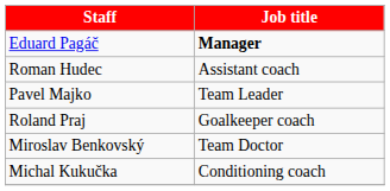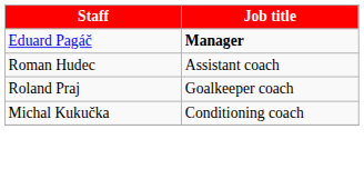 <table class="wikitable">
 <tr>
 <th style="color:white; background:#FF0000;" width=180>Staff</th>
 <th style="color:white; background:#FF0000;" width=180>Job title</th>
 </tr>
 <tr>
 <td> <a href='#'>Eduard Pagáč</a></td>
 <td><strong>Manager</strong></td>
 </tr>
 <tr>
 <td> Roman Hudec</td>
 <td>Assistant coach</td>
 </tr>
 <tr>
-<td> Pavel Majko</td>
-<td>Team Leader</td>
-</tr>
-<tr>
 <td> Roland Praj</td>
 <td>Goalkeeper coach</td>
-</tr>
-<tr>
-<td> Miroslav Benkovský</td>
-<td>Team Doctor</td>
 </tr>
 <tr>
 <td> Michal Kukučka</td>
 <td>Conditioning coach</td>
 </tr>
 <tr>
 </tr>
 </table>
